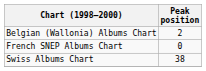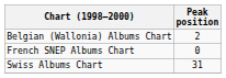 <table class="wikitable sortable">
 <tr>
 <th>Chart (1998–2000)</th>
 <th>Peak<br>position</th>
 </tr>
 <tr>
 <td>Belgian (Wallonia) Albums Chart</td>
 <td align="center">2</td>
 </tr>
 <tr>
 <td>French SNEP Albums Chart</td>
 <td align="center">0</td>
 </tr>
 <tr>
 <td>Swiss Albums Chart</td>
-<td align="center">38</td>
+<td align="center">31</td>
 </tr>
 <tr>
 </tr>
 </table>
